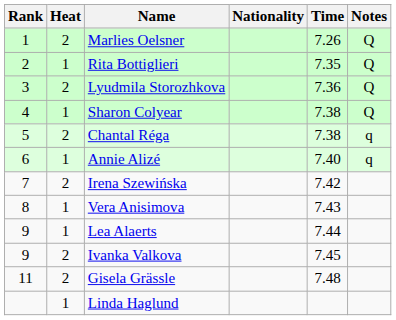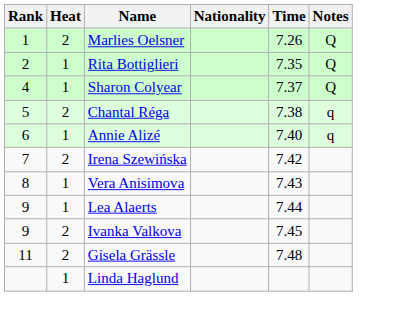 <table class="wikitable sortable" style="text-align:center">
 <tr>
 <th>Rank</th>
 <th>Heat</th>
 <th>Name</th>
 <th>Nationality</th>
 <th>Time</th>
 <th>Notes</th>
 </tr>
 <tr bgcolor=ccffcc>
 <td>1</td>
 <td>2</td>
 <td align="left"><a href='#'>Marlies Oelsner</a></td>
 <td align=left></td>
 <td>7.26</td>
 <td>Q</td>
 </tr>
 <tr bgcolor=ccffcc>
 <td>2</td>
 <td>1</td>
 <td align="left"><a href='#'>Rita Bottiglieri</a></td>
 <td align=left></td>
 <td>7.35</td>
 <td>Q</td>
 </tr>
 <tr bgcolor=ccffcc>
-<td>3</td>
-<td>2</td>
-<td align="left"><a href='#'>Lyudmila Storozhkova</a></td>
-<td align=left></td>
-<td>7.36</td>
-<td>Q</td>
-</tr>
-<tr bgcolor=ccffcc>
 <td>4</td>
 <td>1</td>
 <td align="left"><a href='#'>Sharon Colyear</a></td>
 <td align=left></td>
-<td>7.38</td>
+<td>7.37</td>
 <td>Q</td>
 </tr>
 <tr bgcolor=ddffdd>
 <td>5</td>
 <td>2</td>
 <td align="left"><a href='#'>Chantal Réga</a></td>
 <td align=left></td>
 <td>7.38</td>
 <td>q</td>
 </tr>
 <tr bgcolor=ddffdd>
 <td>6</td>
 <td>1</td>
 <td align="left"><a href='#'>Annie Alizé</a></td>
 <td align=left></td>
 <td>7.40</td>
 <td>q</td>
 </tr>
 <tr>
 <td>7</td>
 <td>2</td>
 <td align="left"><a href='#'>Irena Szewińska</a></td>
 <td align=left></td>
 <td>7.42</td>
 <td></td>
 </tr>
 <tr>
 <td>8</td>
 <td>1</td>
 <td align="left"><a href='#'>Vera Anisimova</a></td>
 <td align=left></td>
 <td>7.43</td>
 <td></td>
 </tr>
 <tr>
 <td>9</td>
 <td>1</td>
 <td align="left"><a href='#'>Lea Alaerts</a></td>
 <td align=left></td>
 <td>7.44</td>
 <td></td>
 </tr>
 <tr>
 <td>9</td>
 <td>2</td>
 <td align="left"><a href='#'>Ivanka Valkova</a></td>
 <td align=left></td>
 <td>7.45</td>
 <td></td>
 </tr>
 <tr>
 <td>11</td>
 <td>2</td>
 <td align="left"><a href='#'>Gisela Grässle</a></td>
 <td align=left></td>
 <td>7.48</td>
 <td></td>
 </tr>
 <tr>
 <td></td>
 <td>1</td>
 <td align="left"><a href='#'>Linda Haglund</a></td>
 <td align=left></td>
 <td></td>
 <td></td>
 </tr>
 </table>
